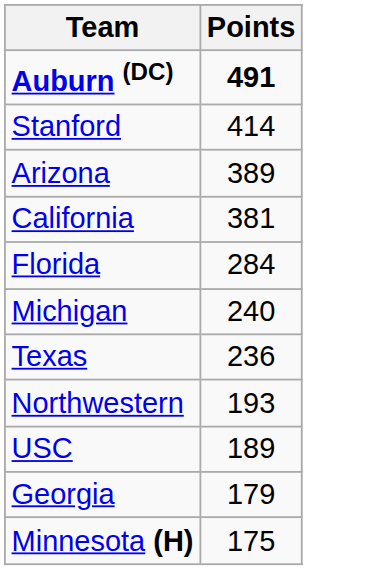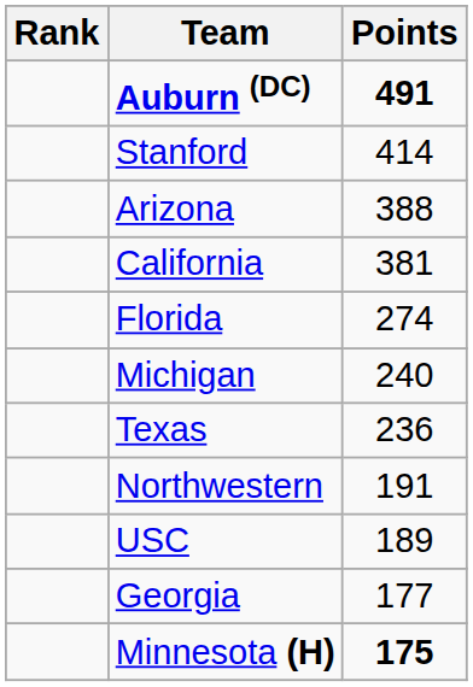 <table class="wikitable sortable" style="text-align:center">
 <tr>
+<th>Rank</th>
 <th>Team</th>
 <th>Points</th>
 </tr>
 <tr>
+<td></td>
 <td align=left><strong><a href='#'>Auburn</a></strong> <sup><strong>(DC)</strong></sup></td>
 <td><strong>491</strong></td>
 </tr>
 <tr>
+<td></td>
 <td align=left><a href='#'>Stanford</a></td>
 <td>414</td>
 </tr>
 <tr>
+<td></td>
 <td align=left><a href='#'>Arizona</a></td>
-<td>389</td>
+<td>388</td>
 </tr>
 <tr>
+<td></td>
 <td align=left><a href='#'>California</a></td>
 <td>381</td>
 </tr>
 <tr>
+<td></td>
 <td align=left><a href='#'>Florida</a></td>
-<td>284</td>
+<td>274</td>
 </tr>
 <tr>
+<td></td>
 <td align=left><a href='#'>Michigan</a></td>
 <td>240</td>
 </tr>
 <tr>
+<td></td>
 <td align=left><a href='#'>Texas</a></td>
 <td>236</td>
 </tr>
 <tr>
+<td></td>
 <td align=left><a href='#'>Northwestern</a></td>
-<td>193</td>
+<td>191</td>
 </tr>
 <tr>
+<td></td>
 <td align=left><a href='#'>USC</a></td>
 <td>189</td>
 </tr>
 <tr>
+<td></td>
 <td align=left><a href='#'>Georgia</a></td>
-<td>179</td>
+<td>177</td>
 </tr>
 <tr>
+<td></td>
 <td align=left><a href='#'>Minnesota</a> <strong>(H)</strong></td>
-<td>175</td>
+<td><strong>175</strong></td>
 </tr>
 </table>
